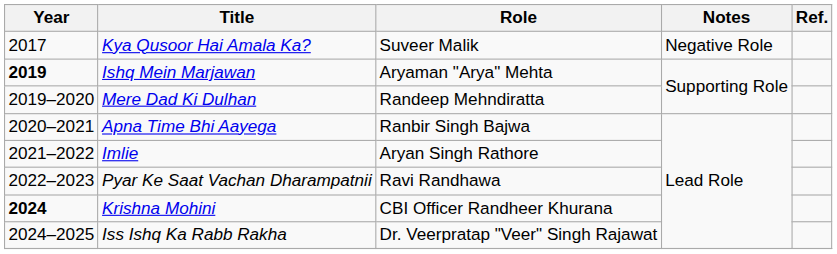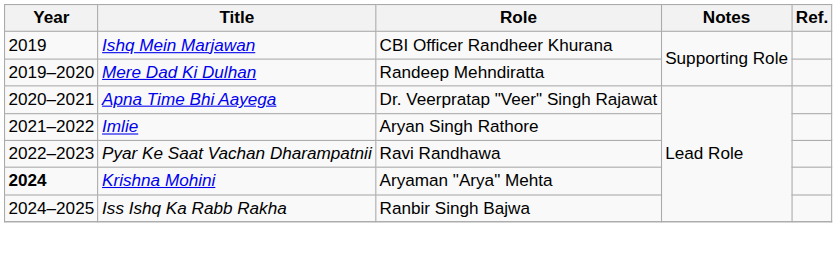 <table class="wikitable sortable">
 <tr>
 <th>Year</th>
 <th>Title</th>
 <th>Role</th>
 <th>Notes</th>
 <th>Ref.</th>
 </tr>
 <tr>
-<td>2017</td>
-<td><em><a href='#'>Kya Qusoor Hai Amala Ka?</a></em></td>
-<td>Suveer Malik</td>
-<td>Negative Role</td>
-<td></td>
-</tr>
-<tr>
-<td><strong>2019</strong></td>
+<td>2019</td>
 <td><em><a href='#'>Ishq Mein Marjawan</a></em></td>
-<td>Aryaman "Arya" Mehta</td>
+<td>CBI Officer Randheer Khurana</td>
 <td rowspan = "2">Supporting Role</td>
 <td></td>
 </tr>
 <tr>
 <td>2019–2020</td>
 <td><em><a href='#'>Mere Dad Ki Dulhan</a></em></td>
 <td>Randeep Mehndiratta</td>
 <td></td>
 </tr>
 <tr>
 <td>2020–2021</td>
 <td><em><a href='#'>Apna Time Bhi Aayega</a></em></td>
-<td>Ranbir Singh Bajwa</td>
+<td>Dr. Veerpratap "Veer" Singh Rajawat</td>
 <td rowspan = "5">Lead Role</td>
 <td></td>
 </tr>
 <tr>
 <td>2021–2022</td>
 <td><em><a href='#'>Imlie</a></em></td>
 <td>Aryan Singh Rathore</td>
 <td></td>
 </tr>
 <tr>
 <td>2022–2023</td>
 <td><em>Pyar Ke Saat Vachan Dharampatnii</em></td>
 <td>Ravi Randhawa</td>
 <td></td>
 </tr>
 <tr>
 <td><strong>2024</strong></td>
 <td><em><a href='#'>Krishna Mohini</a></em></td>
-<td>CBI Officer Randheer Khurana</td>
+<td>Aryaman "Arya" Mehta</td>
 <td></td>
 </tr>
 <tr>
 <td>2024–2025</td>
 <td><em>Iss Ishq Ka Rabb Rakha</em></td>
-<td>Dr. Veerpratap "Veer" Singh Rajawat</td>
+<td>Ranbir Singh Bajwa</td>
 <td></td>
 </tr>
 <tr>
 </tr>
 </table>
